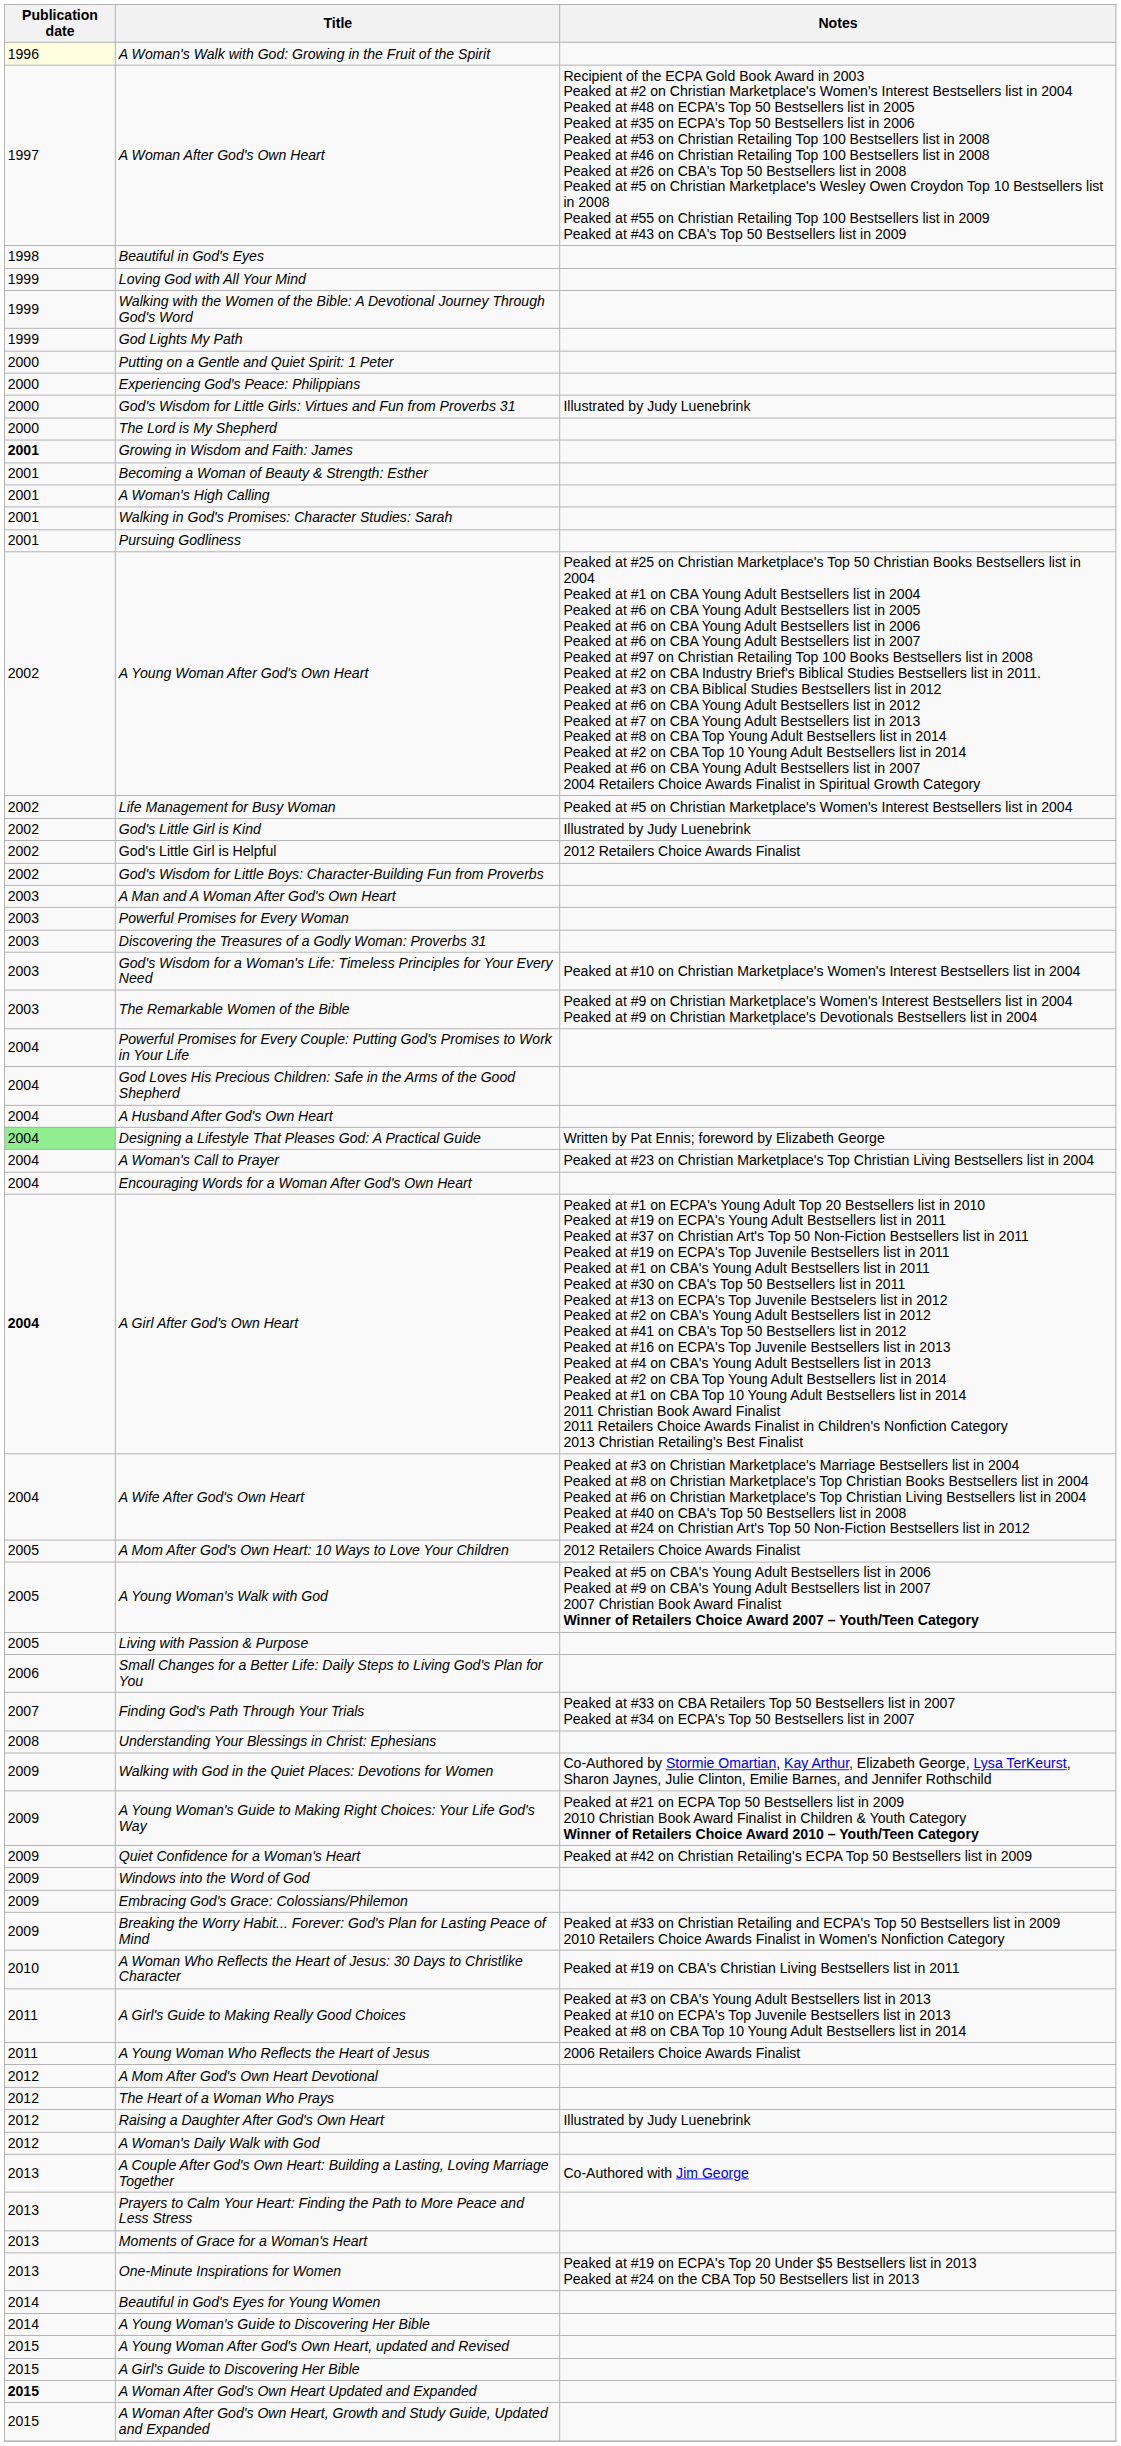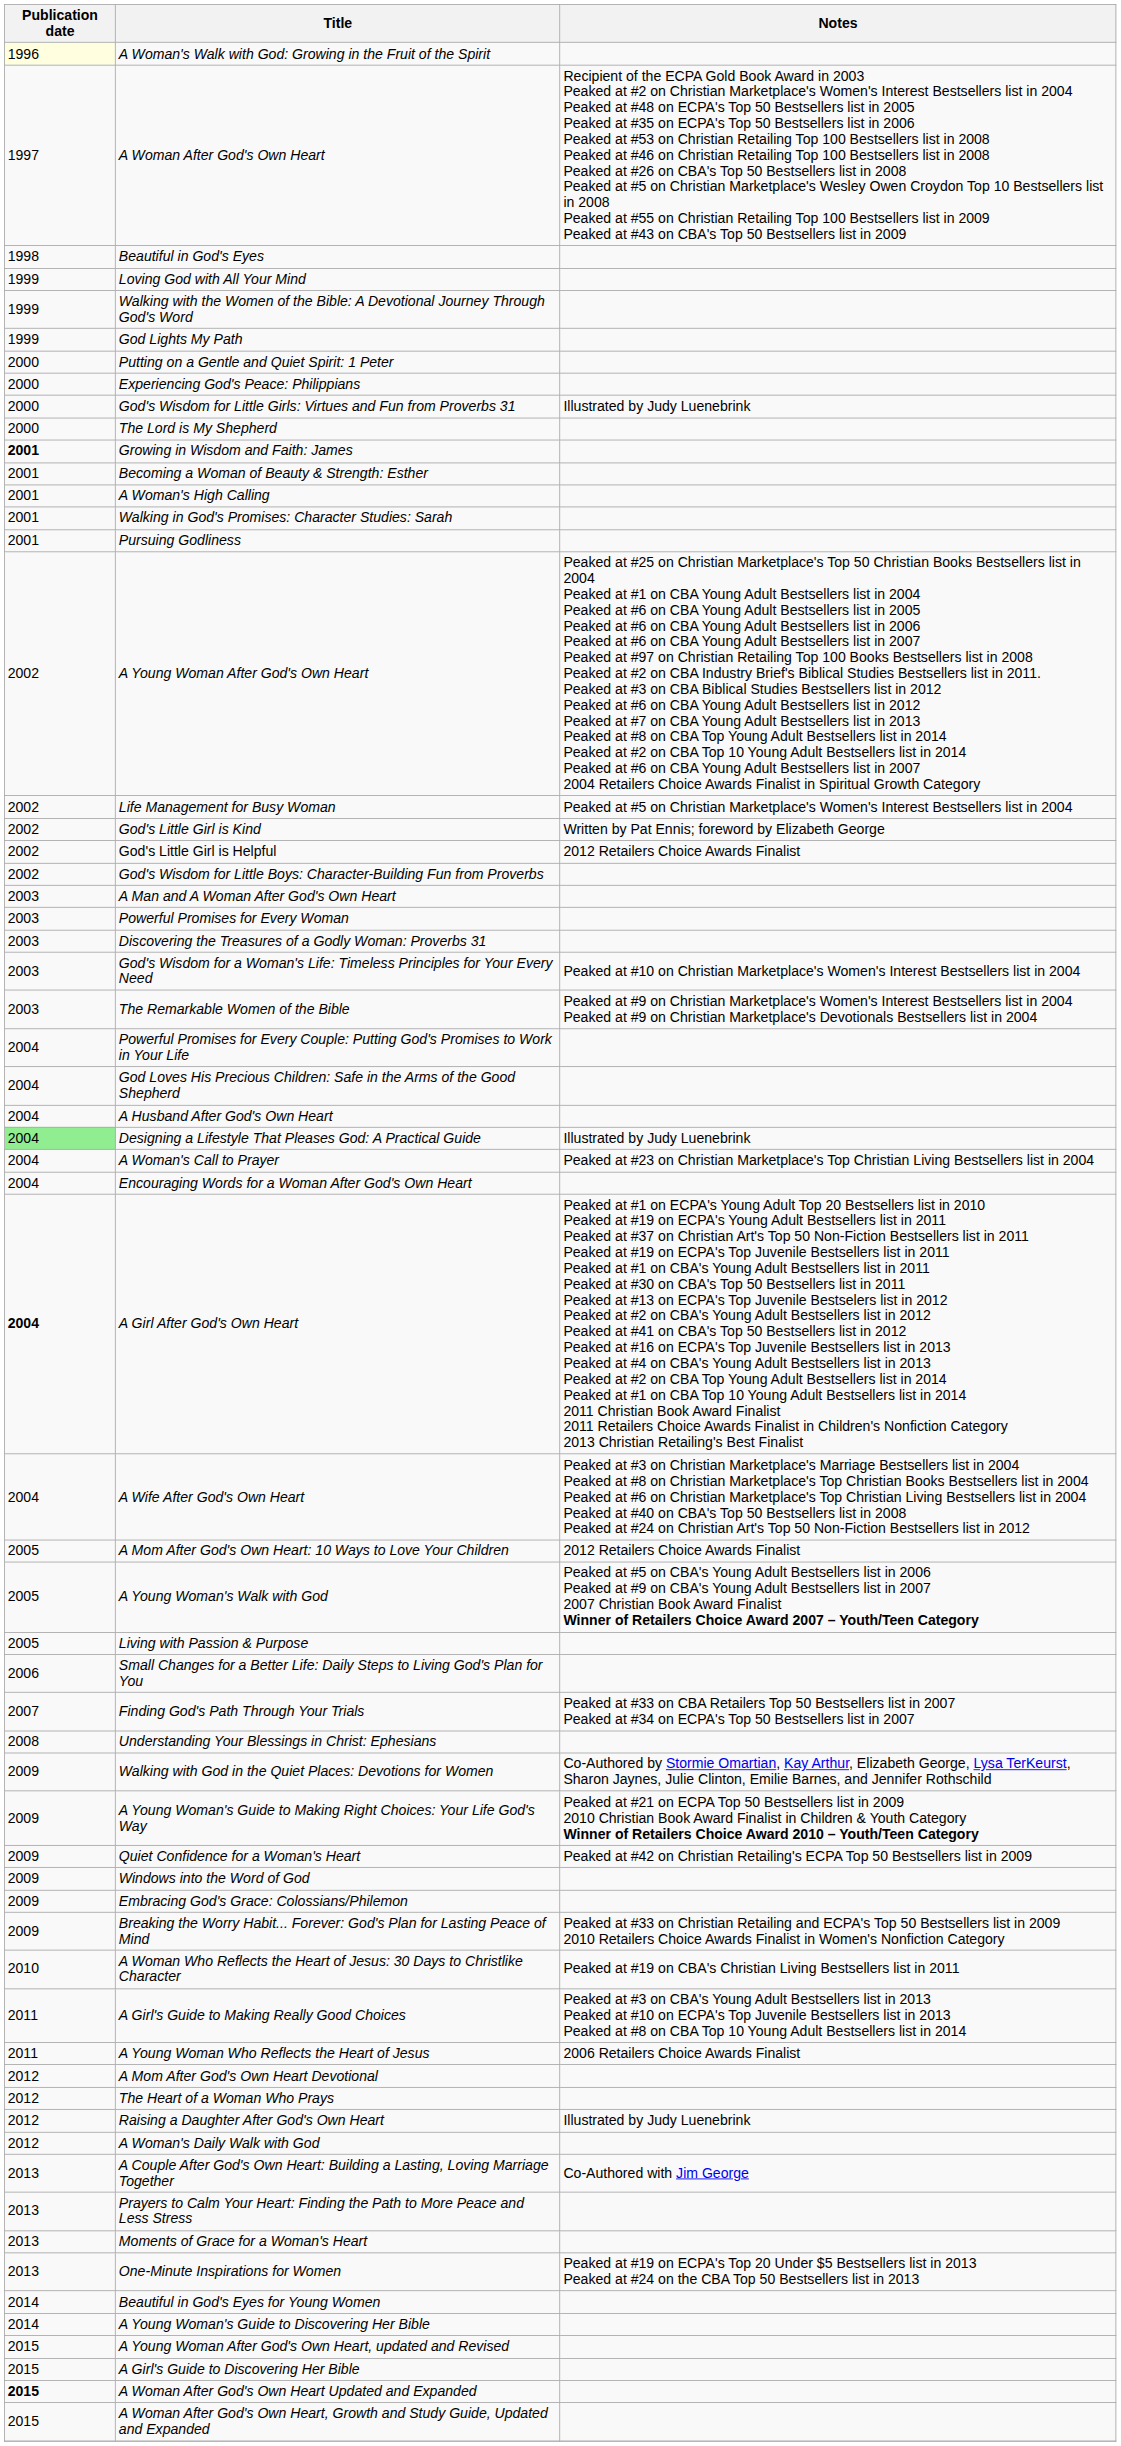 <table class="wikitable" style="width:100%; text-align: left">
 <tr>
 <th width=    10%>Publication date</th>
 <th width= 40%>Title</th>
 <th width=   50%>Notes</th>
 </tr>
 <tr>
 <td style="background: lightyellow;">1996</td>
 <td><em>A Woman's Walk with God: Growing in the Fruit of the Spirit</em></td>
 <td></td>
 </tr>
 <tr>
 <td>1997</td>
 <td><em>A Woman After God's Own Heart</em></td>
 <td>Recipient of the ECPA Gold Book Award in 2003<br> Peaked at #2 on Christian Marketplace's Women's Interest Bestsellers list in 2004<br> Peaked at #48 on ECPA's Top 50 Bestsellers list in 2005<br> Peaked at #35 on ECPA's Top 50 Bestsellers list in 2006<br> Peaked at #53 on Christian Retailing Top 100 Bestsellers list in 2008<br> Peaked at #46 on Christian Retailing Top 100 Bestsellers list in 2008<br> Peaked at #26 on CBA's Top 50 Bestsellers list in 2008<br> Peaked at #5 on Christian Marketplace's Wesley Owen Croydon Top 10 Bestsellers list in 2008<br> Peaked at #55 on Christian Retailing Top 100 Bestsellers list in 2009<br> Peaked at #43 on CBA's Top 50 Bestsellers list in 2009</td>
 </tr>
 <tr>
 <td>1998</td>
 <td><em>Beautiful in God's Eyes</em></td>
 <td></td>
 </tr>
 <tr>
 <td>1999</td>
 <td><em>Loving God with All Your Mind</em></td>
 <td></td>
 </tr>
 <tr>
 <td>1999</td>
 <td><em>Walking with the Women of the Bible: A Devotional Journey Through God's Word</em></td>
 <td></td>
 </tr>
 <tr>
 <td>1999</td>
 <td><em>God Lights My Path</em></td>
 <td></td>
 </tr>
 <tr>
 <td>2000</td>
 <td><em>Putting on a Gentle and Quiet Spirit: 1 Peter</em></td>
 <td></td>
 </tr>
 <tr>
 <td>2000</td>
 <td><em>Experiencing God's Peace: Philippians</em></td>
 <td></td>
 </tr>
 <tr>
 <td>2000</td>
 <td><em>God's Wisdom for Little Girls: Virtues and Fun from Proverbs 31</em></td>
 <td>Illustrated by Judy Luenebrink</td>
 </tr>
 <tr>
 <td>2000</td>
 <td><em>The Lord is My Shepherd</em></td>
 <td></td>
 </tr>
 <tr>
 <td><strong>2001</strong></td>
 <td><em>Growing in Wisdom and Faith: James</em></td>
 <td></td>
 </tr>
 <tr>
 <td>2001</td>
 <td><em>Becoming a Woman of Beauty & Strength: Esther</em></td>
 <td></td>
 </tr>
 <tr>
 <td>2001</td>
 <td><em>A Woman's High Calling</em></td>
 <td></td>
 </tr>
 <tr>
 <td>2001</td>
 <td><em>Walking in God's Promises: Character Studies: Sarah</em></td>
 <td></td>
 </tr>
 <tr>
 <td>2001</td>
 <td><em>Pursuing Godliness</em></td>
 <td></td>
 </tr>
 <tr>
 <td>2002</td>
 <td><em>A Young Woman After God's Own Heart</em></td>
 <td>Peaked at #25 on Christian Marketplace's Top 50 Christian Books Bestsellers list in 2004<br> Peaked at #1 on CBA Young Adult Bestsellers list in 2004<br> Peaked at #6 on CBA Young Adult Bestsellers list in 2005<br> Peaked at #6 on CBA Young Adult Bestsellers list in 2006<br> Peaked at #6 on CBA Young Adult Bestsellers list in 2007<br> Peaked at #97 on Christian Retailing Top 100 Books Bestsellers list in 2008<br> Peaked at #2 on CBA Industry Brief's Biblical Studies Bestsellers list in 2011.<br> Peaked at #3 on CBA Biblical Studies Bestsellers list in 2012<br> Peaked at #6 on CBA Young Adult Bestsellers list in 2012<br> Peaked at #7 on CBA Young Adult Bestsellers list in 2013<br> Peaked at #8 on CBA Top Young Adult Bestsellers list in 2014<br> Peaked at #2 on CBA Top 10 Young Adult Bestsellers list in 2014<br> Peaked at #6 on CBA Young Adult Bestsellers list in 2007<br> 2004 Retailers Choice Awards Finalist in Spiritual Growth Category</td>
 </tr>
 <tr>
 <td>2002</td>
 <td><em>Life Management for Busy Woman</em></td>
 <td>Peaked at #5 on Christian Marketplace's Women's Interest Bestsellers list in 2004</td>
 </tr>
 <tr>
 <td>2002</td>
 <td><em>God's Little Girl is Kind</em></td>
-<td>Illustrated by Judy Luenebrink</td>
+<td>Written by Pat Ennis; foreword by Elizabeth George</td>
 </tr>
 <tr>
 <td>2002</td>
 <td>God's Little Girl is Helpful</td>
 <td>2012 Retailers Choice Awards Finalist</td>
 </tr>
 <tr>
 <td>2002</td>
 <td><em>God's Wisdom for Little Boys: Character-Building Fun from Proverbs</em></td>
 <td></td>
 </tr>
 <tr>
 <td>2003</td>
 <td><em>A Man and A Woman After God's Own Heart</em></td>
 <td></td>
 </tr>
 <tr>
 <td>2003</td>
 <td><em>Powerful Promises for Every Woman</em></td>
 <td></td>
 </tr>
 <tr>
 <td>2003</td>
 <td><em>Discovering the Treasures of a Godly Woman: Proverbs 31</em></td>
 <td></td>
 </tr>
 <tr>
 <td>2003</td>
 <td><em>God's Wisdom for a Woman's Life: Timeless Principles for Your Every Need</em></td>
 <td>Peaked at #10 on Christian Marketplace's Women's Interest Bestsellers list in 2004</td>
 </tr>
 <tr>
 <td>2003</td>
 <td><em>The Remarkable Women of the Bible</em></td>
 <td>Peaked at #9 on Christian Marketplace's Women's Interest Bestsellers list in 2004<br> Peaked at #9 on Christian Marketplace's Devotionals Bestsellers list in 2004</td>
 </tr>
 <tr>
 <td>2004</td>
 <td><em>Powerful Promises for Every Couple: Putting God's Promises to Work in Your Life</em></td>
 <td></td>
 </tr>
 <tr>
 <td>2004</td>
 <td><em>God Loves His Precious Children: Safe in the Arms of the Good Shepherd</em></td>
 <td></td>
 </tr>
 <tr>
 <td>2004</td>
 <td><em>A Husband After God's Own Heart</em></td>
 <td></td>
 </tr>
 <tr>
 <td style="background: lightgreen;">2004</td>
 <td><em>Designing a Lifestyle That Pleases God: A Practical Guide</em></td>
-<td>Written by Pat Ennis; foreword by Elizabeth George</td>
+<td>Illustrated by Judy Luenebrink</td>
 </tr>
 <tr>
 <td>2004</td>
 <td><em>A Woman's Call to Prayer</em></td>
 <td>Peaked at #23 on Christian Marketplace's Top Christian Living Bestsellers list in 2004</td>
 </tr>
 <tr>
 <td>2004</td>
 <td><em>Encouraging Words for a Woman After God's Own Heart</em></td>
 <td></td>
 </tr>
 <tr>
 <td><strong>2004</strong></td>
 <td><em>A Girl After God's Own Heart</em></td>
 <td>Peaked at #1 on ECPA's Young Adult Top 20 Bestsellers list in 2010<br> Peaked at #19 on ECPA's Young Adult Bestsellers list in 2011<br> Peaked at #37 on Christian Art's Top 50 Non-Fiction Bestsellers list in 2011<br> Peaked at #19 on ECPA's Top Juvenile Bestsellers list in 2011<br> Peaked at #1 on CBA's Young Adult Bestsellers list in 2011<br> Peaked at #30 on CBA's Top 50 Bestsellers list in 2011<br> Peaked at #13 on ECPA's Top Juvenile Bestselers list in 2012<br> Peaked at #2 on CBA's Young Adult Bestsellers list in 2012<br> Peaked at #41 on CBA's Top 50 Bestsellers list in 2012<br> Peaked at #16 on ECPA's Top Juvenile Bestsellers list in 2013<br> Peaked at #4 on CBA's Young Adult Bestsellers list in 2013<br> Peaked at #2 on CBA Top Young Adult Bestsellers list in 2014<br> Peaked at #1 on CBA Top 10 Young Adult Bestsellers list in 2014<br> 2011 Christian Book Award Finalist <br> 2011 Retailers Choice Awards Finalist in Children's Nonfiction Category<br> 2013 Christian Retailing's Best Finalist</td>
 </tr>
 <tr>
 <td>2004</td>
 <td><em>A Wife After God's Own Heart</em></td>
 <td>Peaked at #3 on Christian Marketplace's Marriage Bestsellers list in 2004<br> Peaked at #8 on Christian Marketplace's Top Christian Books Bestsellers list in 2004<br> Peaked at #6 on Christian Marketplace's Top Christian Living Bestsellers list in 2004<br> Peaked at #40 on CBA's Top 50 Bestsellers list in 2008<br> Peaked at #24 on Christian Art's Top 50 Non-Fiction Bestsellers list in 2012</td>
 </tr>
 <tr>
 <td>2005</td>
 <td><em>A Mom After God's Own Heart: 10 Ways to Love Your Children</em></td>
 <td>2012 Retailers Choice Awards Finalist</td>
 </tr>
 <tr>
 <td>2005</td>
 <td><em>A Young Woman's Walk with God</em></td>
 <td>Peaked at #5 on CBA's Young Adult Bestsellers list in 2006<br> Peaked at #9 on CBA's Young Adult Bestsellers list in 2007<br> 2007 Christian Book Award Finalist<br> <strong>Winner of Retailers Choice Award 2007 – Youth/Teen Category</strong></td>
 </tr>
 <tr>
 <td>2005</td>
 <td><em>Living with Passion & Purpose</em></td>
 <td></td>
 </tr>
 <tr>
 <td>2006</td>
 <td><em>Small Changes for a Better Life: Daily Steps to Living God's Plan for You</em></td>
 <td></td>
 </tr>
 <tr>
 <td>2007</td>
 <td><em>Finding God's Path Through Your Trials</em></td>
 <td>Peaked at #33 on CBA Retailers Top 50 Bestsellers list in 2007<br> Peaked at #34 on ECPA's Top 50 Bestsellers list in 2007</td>
 </tr>
 <tr>
 <td>2008</td>
 <td><em>Understanding Your Blessings in Christ: Ephesians</em></td>
 <td></td>
 </tr>
 <tr>
 <td>2009</td>
 <td><em>Walking with God in the Quiet Places: Devotions for Women</em></td>
 <td>Co-Authored by <a href='#'>Stormie Omartian</a>, <a href='#'>Kay Arthur</a>, Elizabeth George, <a href='#'>Lysa TerKeurst</a>, Sharon Jaynes, Julie Clinton, Emilie Barnes, and Jennifer Rothschild</td>
 </tr>
 <tr>
 <td>2009</td>
 <td><em>A Young Woman's Guide to Making Right Choices: Your Life God's Way</em></td>
 <td>Peaked at #21 on ECPA Top 50 Bestsellers list in 2009<br> 2010 Christian Book Award Finalist in Children & Youth Category<br> <strong>Winner of Retailers Choice Award 2010 – Youth/Teen Category</strong></td>
 </tr>
 <tr>
 <td>2009</td>
 <td><em>Quiet Confidence for a Woman's Heart</em></td>
 <td>Peaked at #42 on Christian Retailing's ECPA Top 50 Bestsellers list in 2009</td>
 </tr>
 <tr>
 <td>2009</td>
 <td><em>Windows into the Word of God</em></td>
 <td></td>
 </tr>
 <tr>
 <td>2009</td>
 <td><em>Embracing God's Grace: Colossians/Philemon</em></td>
 <td></td>
 </tr>
 <tr>
 <td>2009</td>
 <td><em>Breaking the Worry Habit... Forever: God's Plan for Lasting Peace of Mind</em></td>
 <td>Peaked at #33 on Christian Retailing and ECPA's Top 50 Bestsellers list in 2009<br> 2010 Retailers Choice Awards Finalist in Women's Nonfiction Category</td>
 </tr>
 <tr>
 <td>2010</td>
 <td><em>A Woman Who Reflects the Heart of Jesus: 30 Days to Christlike Character</em></td>
 <td>Peaked at #19 on CBA's Christian Living Bestsellers list in 2011</td>
 </tr>
 <tr>
 <td>2011</td>
 <td><em>A Girl's Guide to Making Really Good Choices</em></td>
 <td>Peaked at #3 on CBA's Young Adult Bestsellers list in 2013<br> Peaked at #10 on ECPA's Top Juvenile Bestsellers list in 2013<br> Peaked at #8 on CBA Top 10 Young Adult Bestsellers list in 2014</td>
 </tr>
 <tr>
 <td>2011</td>
 <td><em>A Young Woman Who Reflects the Heart of Jesus</em></td>
 <td>2006 Retailers Choice Awards Finalist</td>
 </tr>
 <tr>
 <td>2012</td>
 <td><em>A Mom After God's Own Heart Devotional</em></td>
 <td></td>
 </tr>
 <tr>
 <td>2012</td>
 <td><em>The Heart of a Woman Who Prays</em></td>
 <td></td>
 </tr>
 <tr>
 <td>2012</td>
 <td><em>Raising a Daughter After God's Own Heart</em></td>
 <td>Illustrated by Judy Luenebrink</td>
 </tr>
 <tr>
 <td>2012</td>
 <td><em>A Woman's Daily Walk with God</em></td>
 <td></td>
 </tr>
 <tr>
 <td>2013</td>
 <td><em>A Couple After God's Own Heart: Building a Lasting, Loving Marriage Together</em></td>
 <td>Co-Authored with <a href='#'>Jim George</a></td>
 </tr>
 <tr>
 <td>2013</td>
 <td><em>Prayers to Calm Your Heart: Finding the Path to More Peace and Less Stress</em></td>
 <td></td>
 </tr>
 <tr>
 <td>2013</td>
 <td><em>Moments of Grace for a Woman's Heart</em></td>
 <td></td>
 </tr>
 <tr>
 <td>2013</td>
 <td><em>One-Minute Inspirations for Women</em></td>
 <td>Peaked at #19 on ECPA's Top 20 Under $5 Bestsellers list in 2013<br> Peaked at #24 on the CBA Top 50 Bestsellers list in 2013</td>
 </tr>
 <tr>
 <td>2014</td>
 <td><em> Beautiful in God's Eyes for Young Women</em></td>
 <td></td>
 </tr>
 <tr>
 <td>2014</td>
 <td><em>A Young Woman's Guide to Discovering Her Bible</em></td>
 <td></td>
 </tr>
 <tr>
 <td>2015</td>
 <td><em>A Young Woman After God's Own Heart, updated and Revised</em></td>
 <td></td>
 </tr>
 <tr>
 <td>2015</td>
 <td><em>A Girl's Guide to Discovering Her Bible</em></td>
 <td></td>
 </tr>
 <tr>
 <td><strong>2015</strong></td>
 <td><em>A Woman After God's Own Heart Updated and Expanded</em></td>
 <td></td>
 </tr>
 <tr>
 <td>2015</td>
 <td><em>A Woman After God's Own Heart, Growth and Study Guide, Updated and Expanded</em></td>
 <td></td>
 </tr>
 <tr>
 </tr>
 </table>
